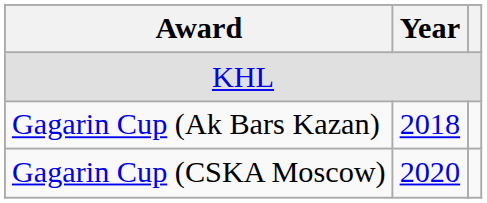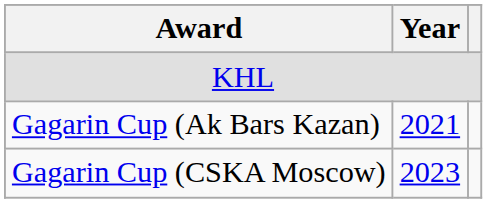 <table class="wikitable">
 <tr>
 <th>Award</th>
 <th>Year</th>
 <th></th>
 </tr>
 <tr ALIGN="center" bgcolor="#e0e0e0">
 <td colspan="3"><a href='#'>KHL</a></td>
 </tr>
 <tr>
 <td><a href='#'>Gagarin Cup</a> (Ak Bars Kazan)</td>
-<td><a href='#'>2018</a></td>
+<td><a href='#'>2021</a></td>
 <td></td>
 </tr>
 <tr>
 <td><a href='#'>Gagarin Cup</a> (CSKA Moscow)</td>
-<td><a href='#'>2020</a></td>
+<td><a href='#'>2023</a></td>
 <td></td>
 </tr>
 </table>
